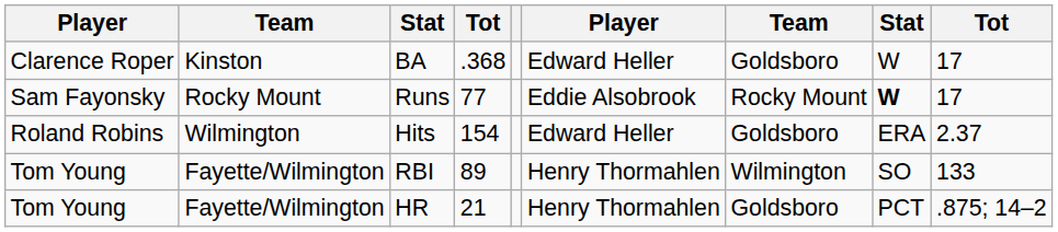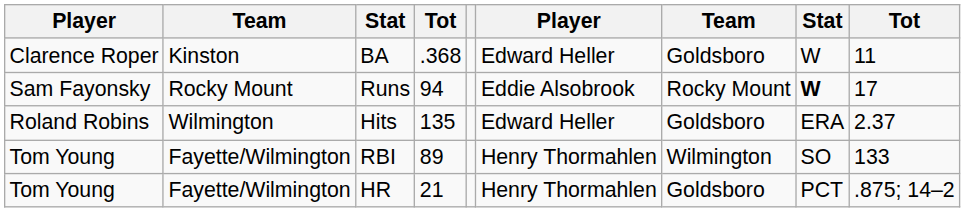 <table class="wikitable">
 <tr>
 <th>Player</th>
 <th>Team</th>
 <th>Stat</th>
 <th>Tot</th>
 <th></th>
 <th>Player</th>
 <th>Team</th>
 <th>Stat</th>
 <th>Tot</th>
 </tr>
 <tr>
 <td>Clarence Roper</td>
 <td>Kinston</td>
 <td>BA</td>
 <td>.368</td>
 <td></td>
 <td>Edward Heller</td>
 <td>Goldsboro</td>
 <td>W</td>
-<td>17</td>
+<td>11</td>
 </tr>
 <tr>
 <td>Sam Fayonsky</td>
 <td>Rocky Mount</td>
 <td>Runs</td>
-<td>77</td>
+<td>94</td>
 <td></td>
 <td>Eddie Alsobrook</td>
 <td>Rocky Mount</td>
 <td><strong>W</strong></td>
 <td>17</td>
 </tr>
 <tr>
 <td>Roland Robins</td>
 <td>Wilmington</td>
 <td>Hits</td>
-<td>154</td>
+<td>135</td>
 <td></td>
 <td>Edward Heller</td>
 <td>Goldsboro</td>
 <td>ERA</td>
 <td>2.37</td>
 </tr>
 <tr>
 <td>Tom Young</td>
 <td>Fayette/Wilmington</td>
 <td>RBI</td>
 <td>89</td>
 <td></td>
 <td>Henry Thormahlen</td>
 <td>Wilmington</td>
 <td>SO</td>
 <td>133</td>
 </tr>
 <tr>
 <td>Tom Young</td>
 <td>Fayette/Wilmington</td>
 <td>HR</td>
 <td>21</td>
 <td></td>
 <td>Henry Thormahlen</td>
 <td>Goldsboro</td>
 <td>PCT</td>
 <td>.875; 14–2</td>
 </tr>
 </table>
